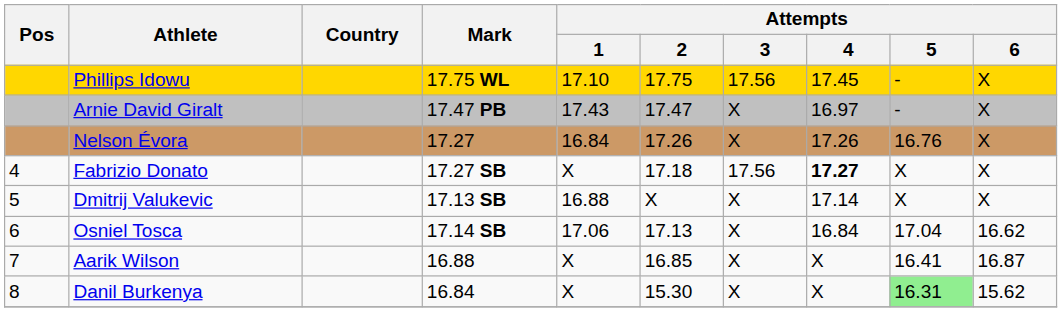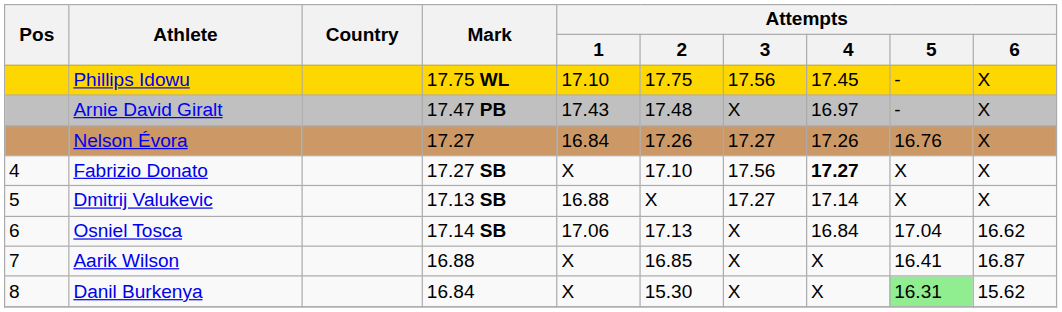 <table class="wikitable" width=70%>
 <tr>
 <th rowspan=2>Pos</th>
 <th rowspan=2>Athlete</th>
 <th rowspan=2>Country</th>
 <th rowspan=2>Mark</th>
 <th colspan=6>Attempts</th>
 </tr>
 <tr>
 <th>1</th>
 <th>2</th>
 <th>3</th>
 <th>4</th>
 <th>5</th>
 <th>6</th>
 </tr>
 <tr bgcolor=gold>
 <td></td>
 <td><a href='#'>Phillips Idowu</a></td>
 <td></td>
 <td>17.75 <strong>WL</strong></td>
 <td>17.10</td>
 <td>17.75</td>
 <td>17.56</td>
 <td>17.45</td>
 <td>-</td>
 <td>X</td>
 </tr>
 <tr bgcolor=silver>
 <td></td>
 <td><a href='#'>Arnie David Giralt</a></td>
 <td></td>
 <td>17.47 <strong>PB</strong></td>
 <td>17.43</td>
-<td>17.47</td>
+<td>17.48</td>
 <td>X</td>
 <td>16.97</td>
 <td>-</td>
 <td>X</td>
 </tr>
 <tr bgcolor=cc9966>
 <td></td>
 <td><a href='#'>Nelson Évora</a></td>
 <td></td>
 <td>17.27</td>
 <td>16.84</td>
 <td>17.26</td>
-<td>X</td>
+<td>17.27</td>
 <td>17.26</td>
 <td>16.76</td>
 <td>X</td>
 </tr>
 <tr>
 <td>4</td>
 <td><a href='#'>Fabrizio Donato</a></td>
 <td></td>
 <td>17.27 <strong>SB</strong></td>
 <td>X</td>
-<td>17.18</td>
+<td>17.10</td>
 <td>17.56</td>
 <td><strong>17.27</strong></td>
 <td>X</td>
 <td>X</td>
 </tr>
 <tr>
 <td>5</td>
 <td><a href='#'>Dmitrij Valukevic</a></td>
 <td></td>
 <td>17.13 <strong>SB</strong></td>
 <td>16.88</td>
 <td>X</td>
-<td>X</td>
+<td>17.27</td>
 <td>17.14</td>
 <td>X</td>
 <td>X</td>
 </tr>
 <tr>
 <td>6</td>
 <td><a href='#'>Osniel Tosca</a></td>
 <td></td>
 <td>17.14 <strong>SB</strong></td>
 <td>17.06</td>
 <td>17.13</td>
 <td>X</td>
 <td>16.84</td>
 <td>17.04</td>
 <td>16.62</td>
 </tr>
 <tr>
 <td>7</td>
 <td><a href='#'>Aarik Wilson</a></td>
 <td></td>
 <td>16.88</td>
 <td>X</td>
 <td>16.85</td>
 <td>X</td>
 <td>X</td>
 <td>16.41</td>
 <td>16.87</td>
 </tr>
 <tr>
 <td>8</td>
 <td><a href='#'>Danil Burkenya</a></td>
 <td></td>
 <td>16.84</td>
 <td>X</td>
 <td>15.30</td>
 <td>X</td>
 <td>X</td>
 <td style="background: lightgreen;">16.31</td>
 <td>15.62</td>
 </tr>
 <tr>
 </tr>
 </table>
